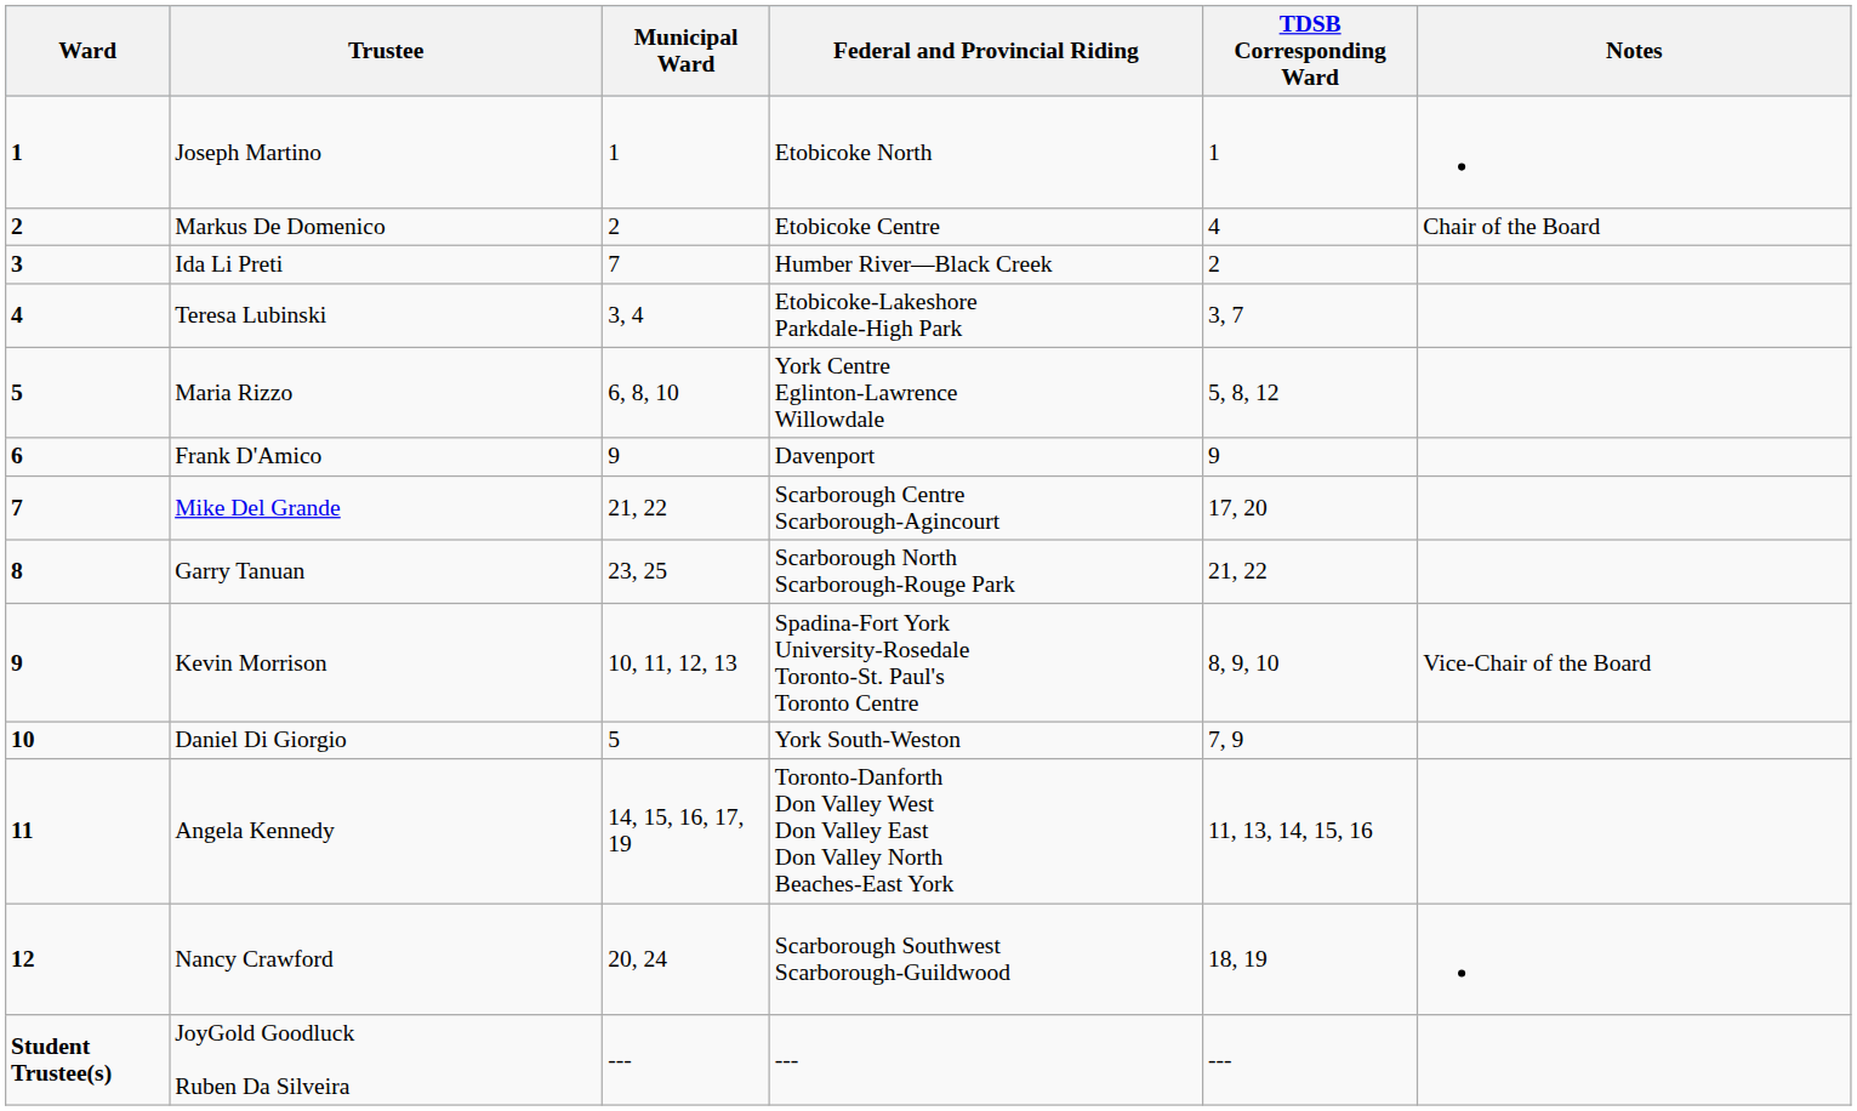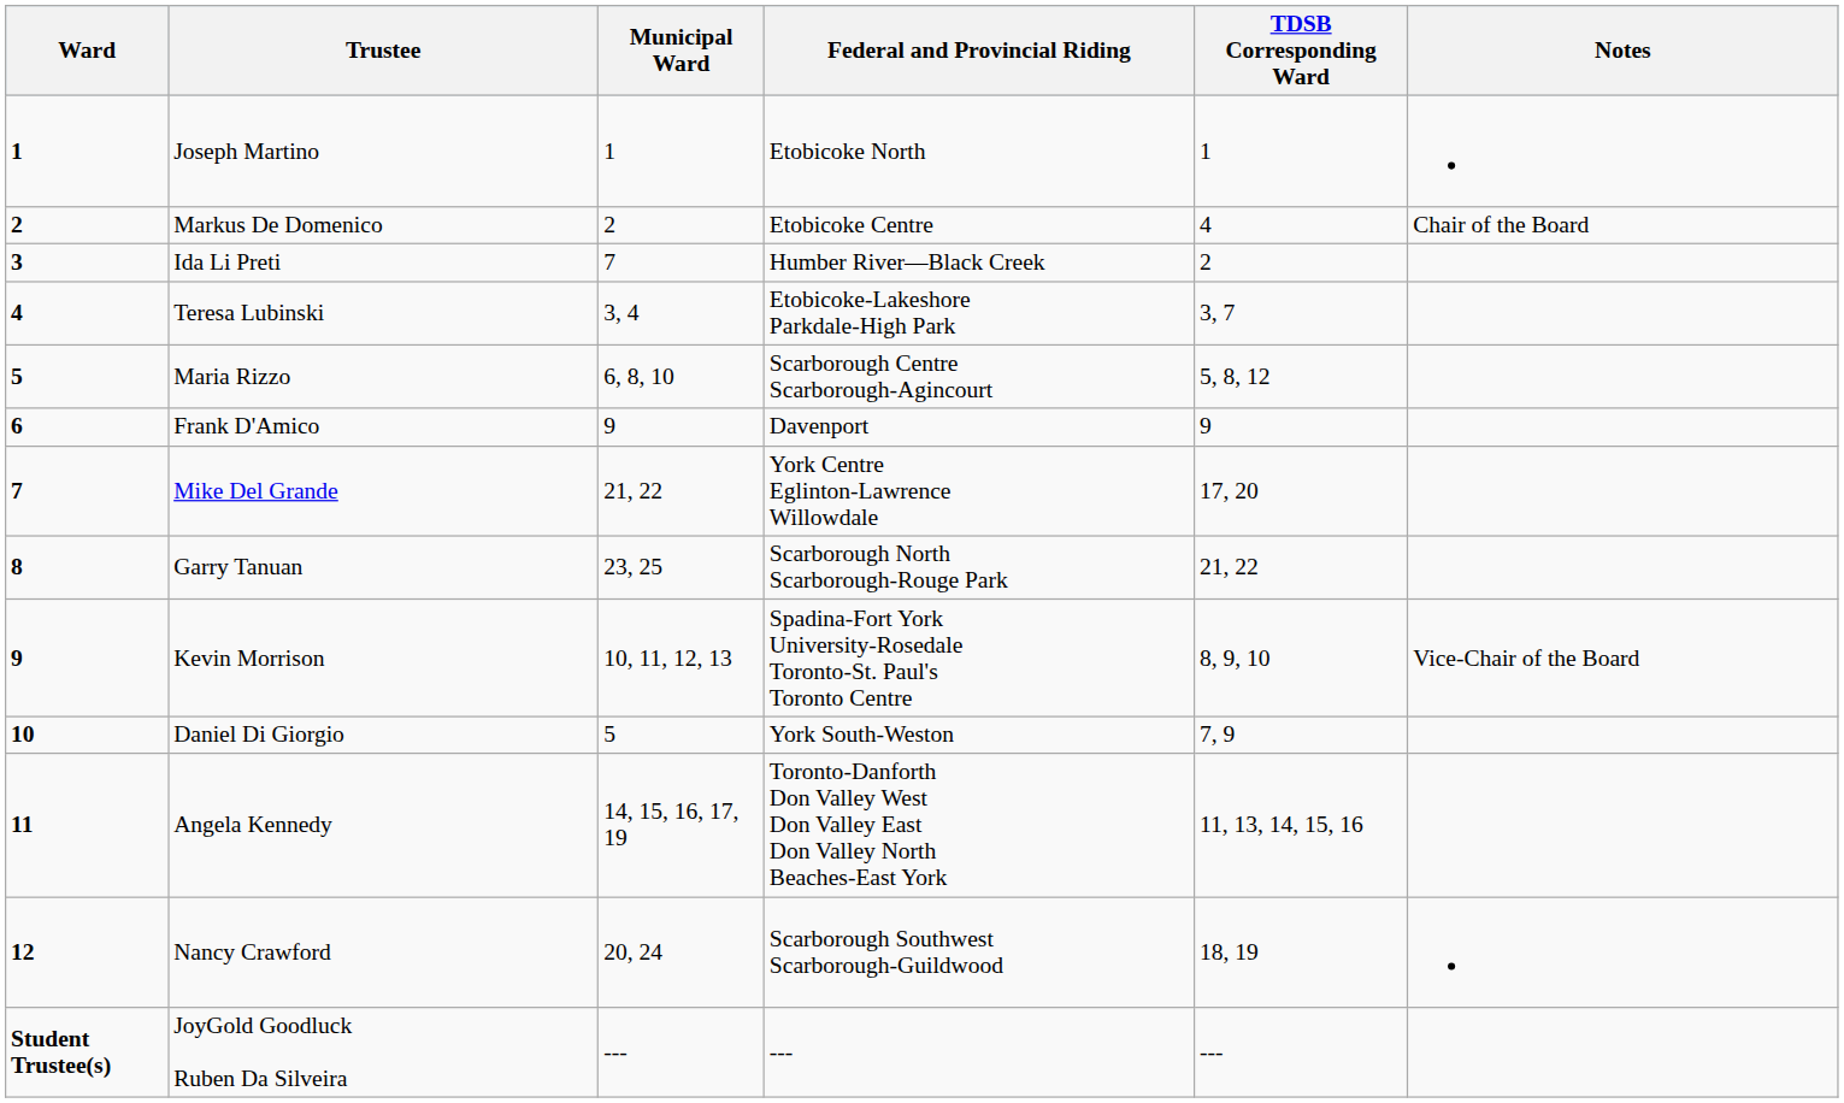 <table class="wikitable">
 <tr style="background:lightblue;">
 <th width=5%>Ward</th>
 <th width=15%>Trustee</th>
 <th width=5%>Municipal Ward</th>
 <th width=15%>Federal and Provincial Riding</th>
 <th width=5%><a href='#'>TDSB</a> Corresponding Ward</th>
 <th width=15%>Notes</th>
 </tr>
 <tr>
 <td><strong>1</strong></td>
 <td>Joseph Martino</td>
 <td>1</td>
 <td>Etobicoke North</td>
 <td>1</td>
 <td><br><ul><li></li></ul></td>
 </tr>
 <tr>
 <td><strong>2</strong></td>
 <td>Markus De Domenico</td>
 <td>2</td>
 <td>Etobicoke Centre</td>
 <td>4</td>
 <td>Chair of the Board</td>
 </tr>
 <tr>
 <td><strong>3</strong></td>
 <td>Ida Li Preti</td>
 <td>7</td>
 <td>Humber River—Black Creek</td>
 <td>2</td>
 <td></td>
 </tr>
 <tr>
 <td><strong>4</strong></td>
 <td>Teresa Lubinski</td>
 <td>3, 4</td>
 <td>Etobicoke-Lakeshore<br>Parkdale-High Park</td>
 <td>3, 7</td>
 <td></td>
 </tr>
 <tr>
 <td><strong>5</strong></td>
 <td>Maria Rizzo</td>
 <td>6, 8, 10</td>
-<td>York Centre<br>Eglinton-Lawrence<br>Willowdale</td>
+<td>Scarborough Centre<br>Scarborough-Agincourt</td>
 <td>5, 8, 12</td>
 <td></td>
 </tr>
 <tr>
 <td><strong>6</strong></td>
 <td>Frank D'Amico</td>
 <td>9</td>
 <td>Davenport</td>
 <td>9</td>
 <td></td>
 </tr>
 <tr>
 <td><strong>7</strong></td>
 <td><a href='#'>Mike Del Grande</a></td>
 <td>21, 22</td>
-<td>Scarborough Centre<br>Scarborough-Agincourt</td>
+<td>York Centre<br>Eglinton-Lawrence<br>Willowdale</td>
 <td>17, 20</td>
 <td></td>
 </tr>
 <tr>
 <td><strong>8</strong></td>
 <td>Garry Tanuan</td>
 <td>23, 25</td>
 <td>Scarborough North<br>Scarborough-Rouge Park</td>
 <td>21, 22</td>
 <td></td>
 </tr>
 <tr>
 <td><strong>9</strong></td>
 <td>Kevin Morrison</td>
 <td>10, 11, 12, 13</td>
 <td>Spadina-Fort York<br>University-Rosedale<br>Toronto-St. Paul's<br>Toronto Centre</td>
 <td>8, 9, 10</td>
 <td>Vice-Chair of the Board</td>
 </tr>
 <tr>
 <td><strong>10</strong></td>
 <td>Daniel Di Giorgio</td>
 <td>5</td>
 <td>York South-Weston</td>
 <td>7, 9</td>
 <td></td>
 </tr>
 <tr>
 <td><strong>11</strong></td>
 <td>Angela Kennedy</td>
 <td>14, 15, 16, 17, 19</td>
 <td>Toronto-Danforth<br>Don Valley West<br>Don Valley East<br>Don Valley North<br>Beaches-East York</td>
 <td>11, 13, 14, 15, 16</td>
 <td></td>
 </tr>
 <tr>
 <td><strong>12</strong></td>
 <td>Nancy Crawford</td>
 <td>20, 24</td>
 <td>Scarborough Southwest<br>Scarborough-Guildwood</td>
 <td>18, 19</td>
 <td><br><ul><li></li></ul></td>
 </tr>
 <tr>
 <td><strong>Student Trustee(s)</strong></td>
 <td>JoyGold Goodluck<br><br>Ruben Da Silveira<br></td>
 <td>---</td>
 <td>---</td>
 <td>---</td>
 <td></td>
 </tr>
 </table>
